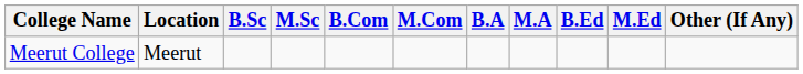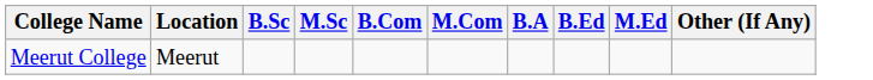 <table class="wikitable sortable">
 <tr>
 <th>College Name</th>
 <th>Location</th>
 <th><a href='#'>B.Sc</a></th>
 <th><a href='#'>M.Sc</a></th>
 <th><a href='#'>B.Com</a></th>
 <th><a href='#'>M.Com</a></th>
 <th><a href='#'>B.A</a></th>
-<th><a href='#'>M.A</a></th>
 <th><a href='#'>B.Ed</a></th>
 <th><a href='#'>M.Ed</a></th>
 <th>Other (If Any)</th>
 </tr>
 <tr>
 <td><a href='#'>Meerut College</a></td>
 <td>Meerut</td>
 <td></td>
 <td></td>
 <td></td>
 <td></td>
 <td></td>
 <td></td>
 <td></td>
 <td></td>
-<td></td>
 </tr>
 </table>
